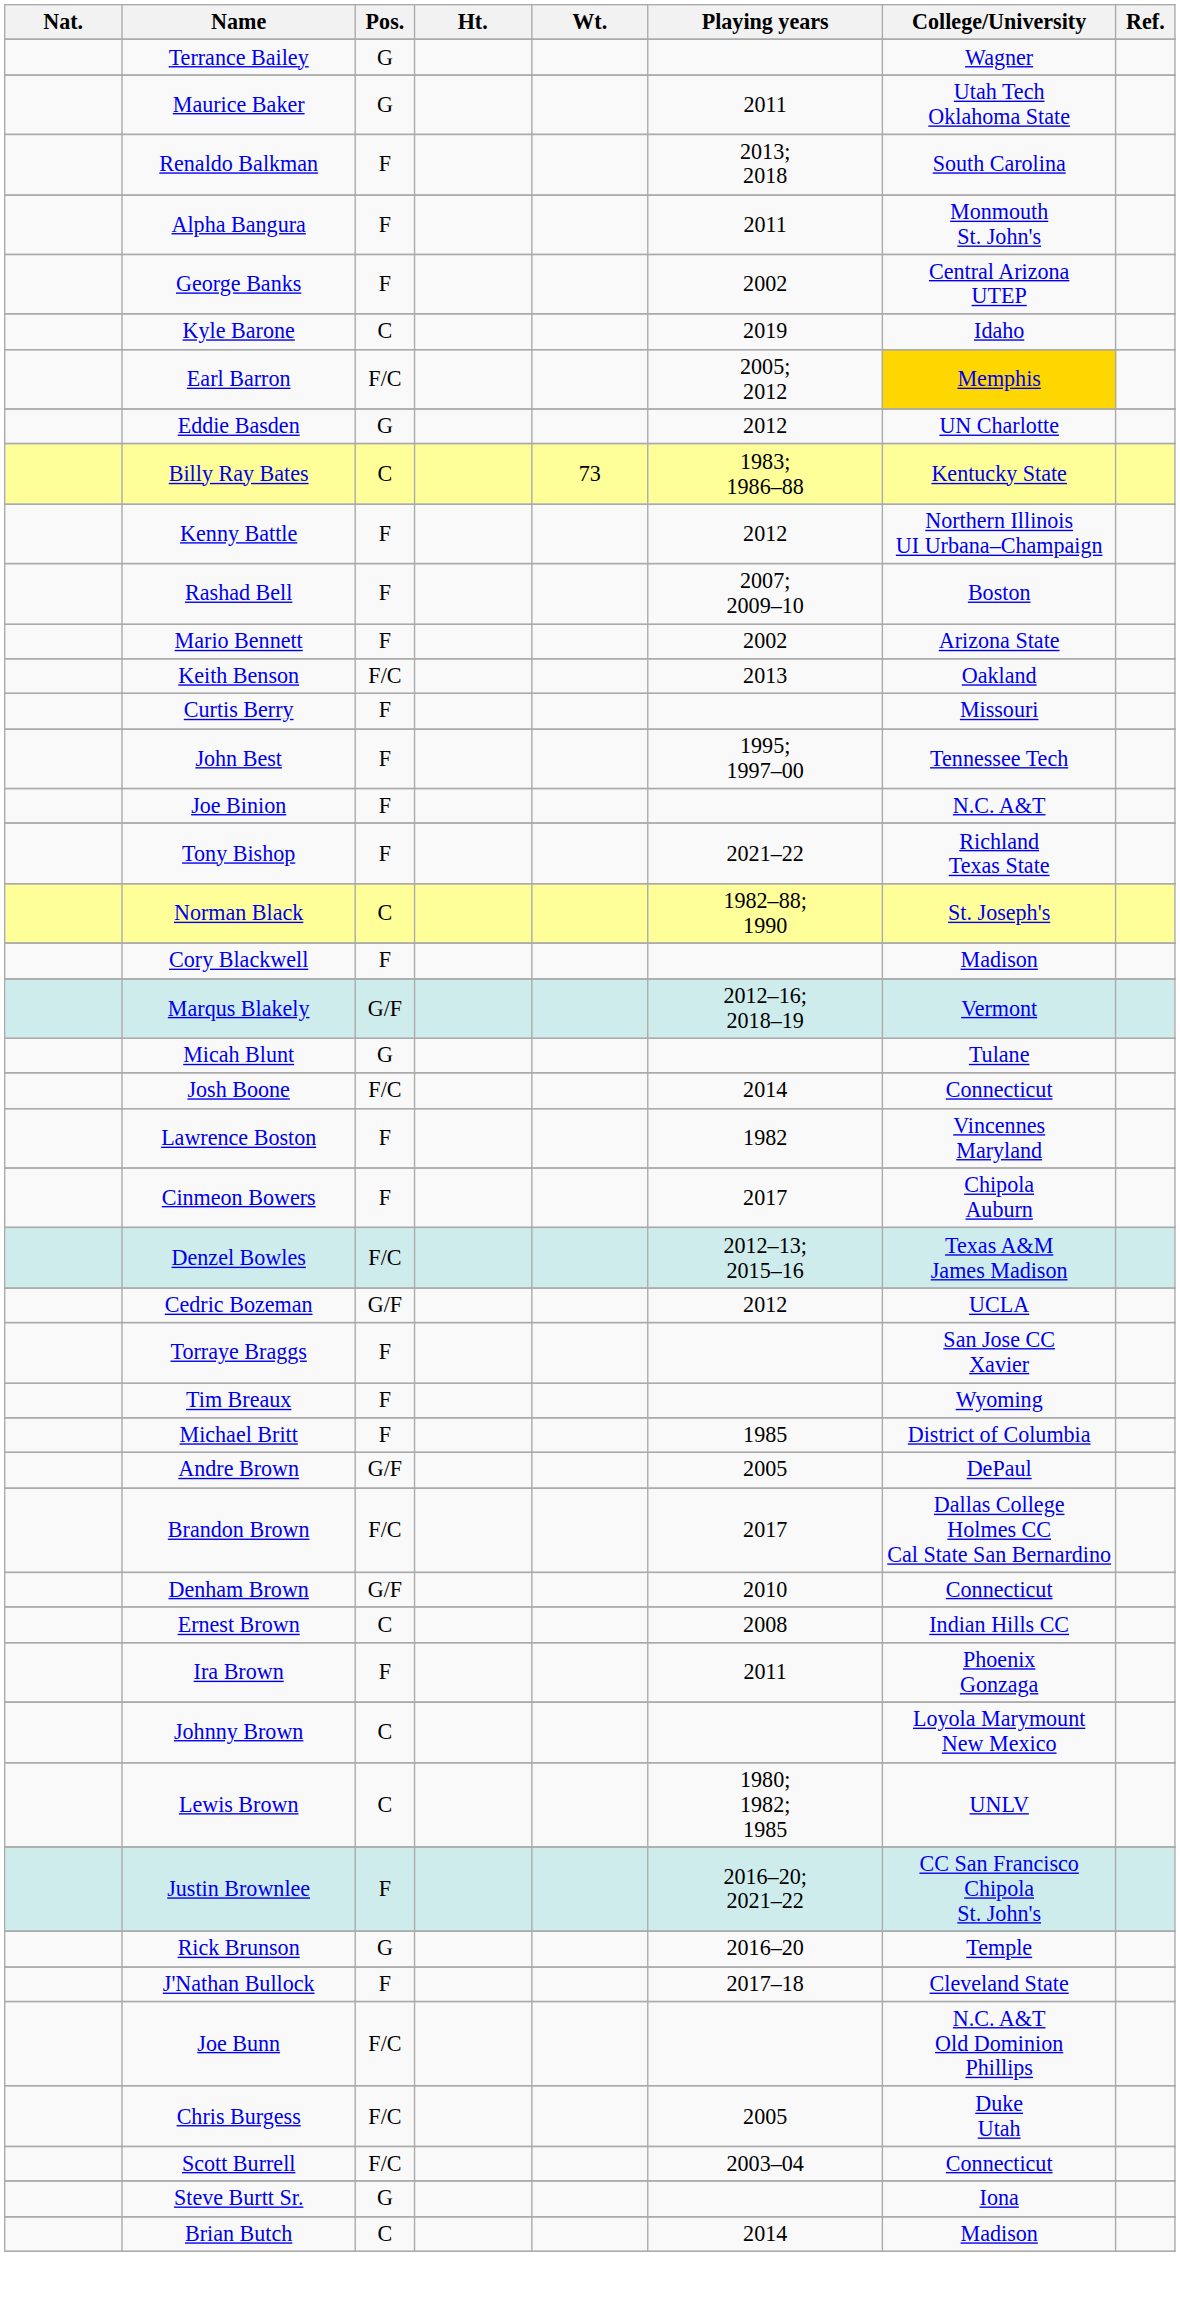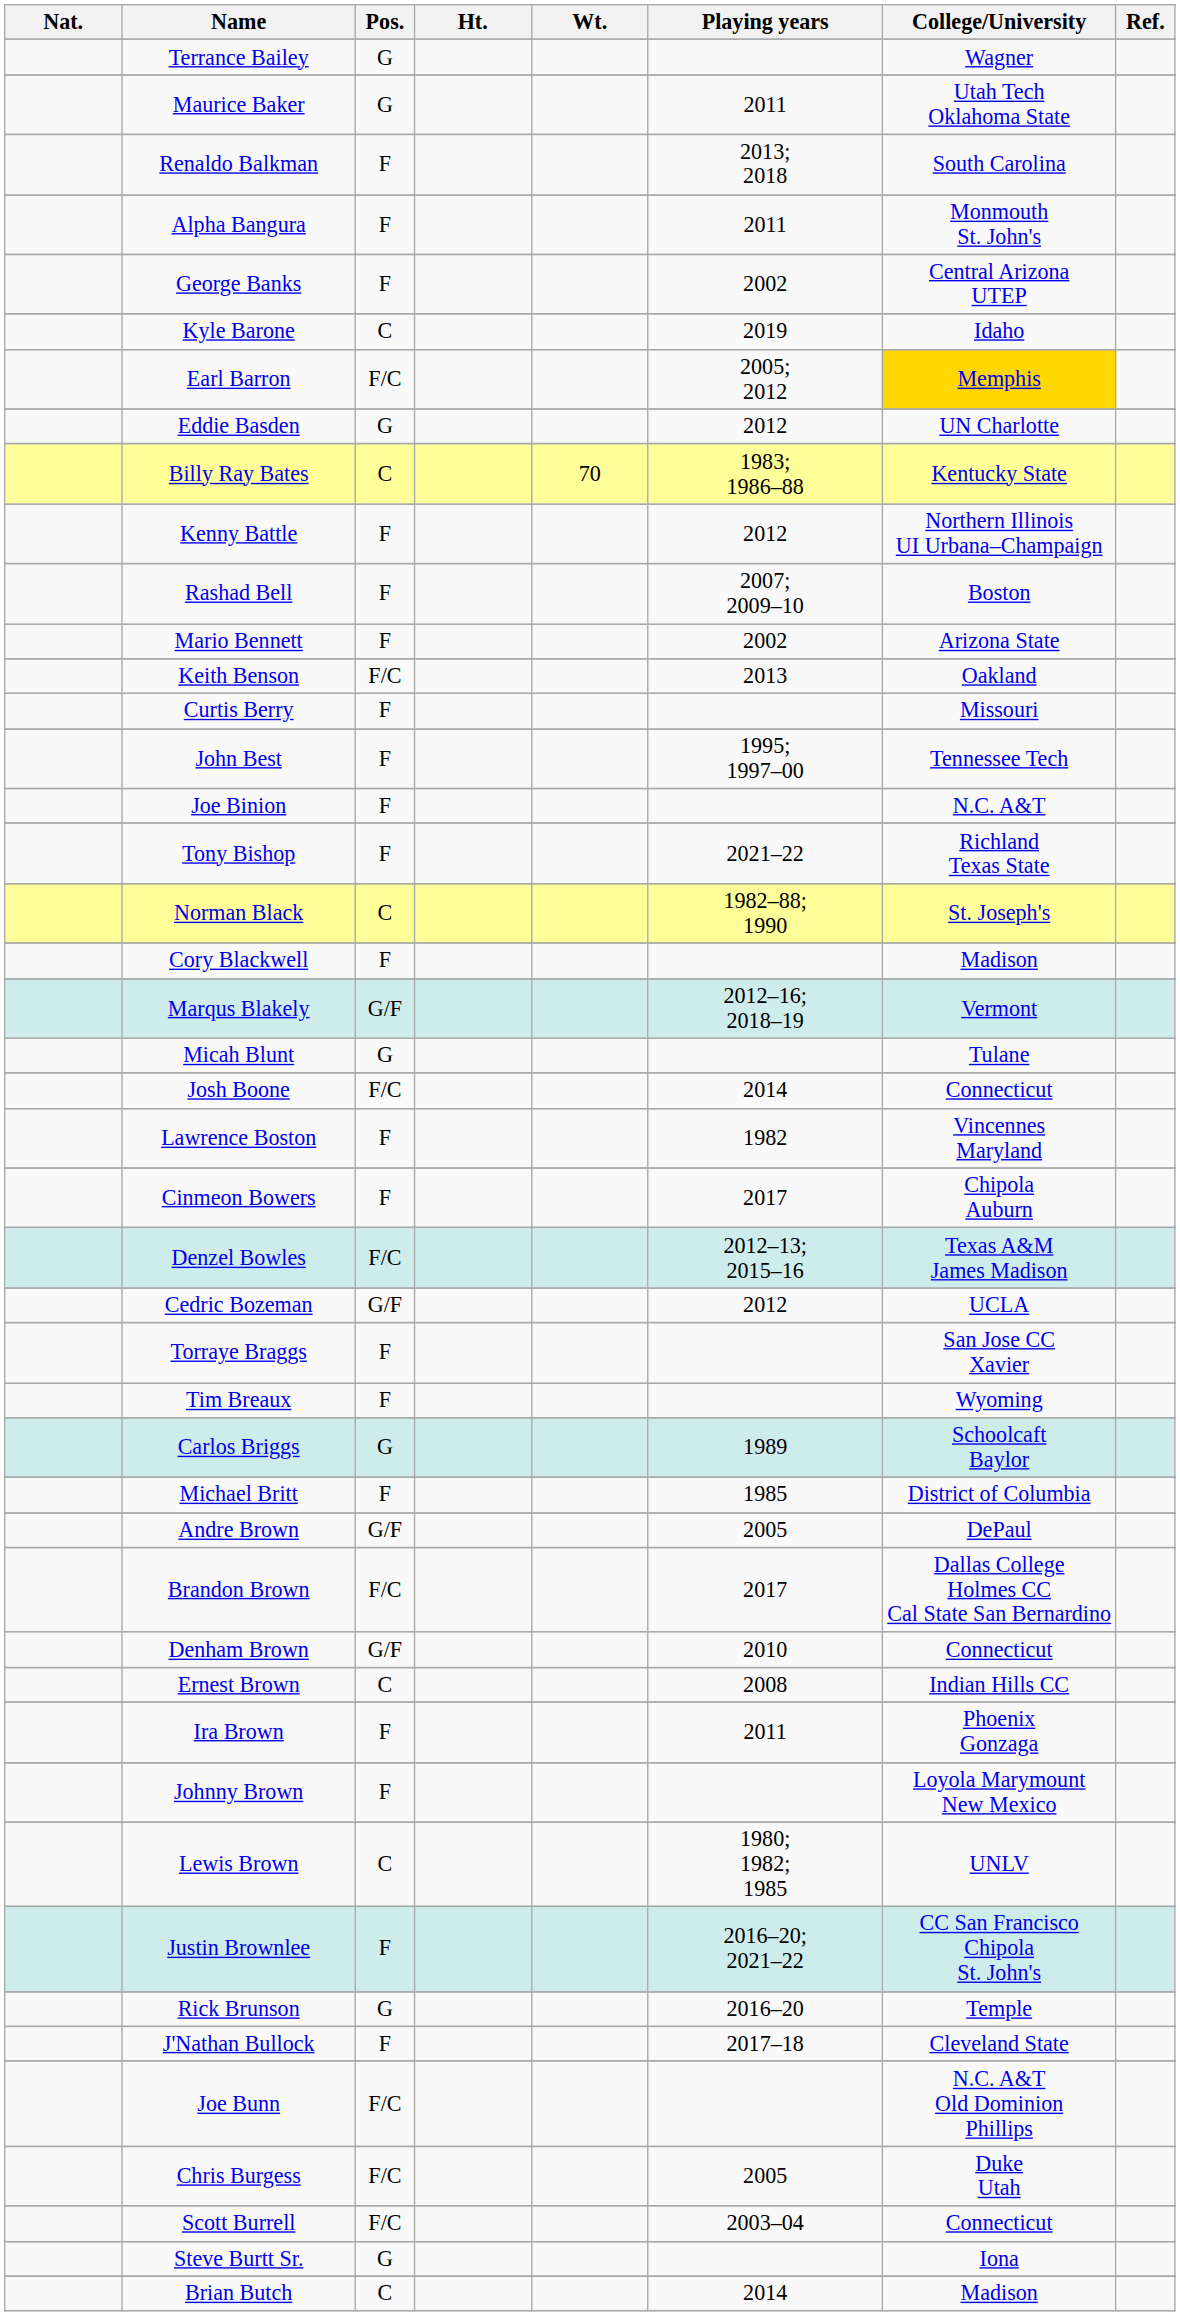 <table class="wikitable" style="text-align:center;">
 <tr>
 <th scope="col" width="10%">Nat.</th>
 <th scope="col" width="20%">Name</th>
 <th scope="col" width="5%">Pos.</th>
 <th scope="col" width="10%">Ht.</th>
 <th scope="col" width="10%">Wt.</th>
 <th scope="col" width="20%">Playing years</th>
 <th scope="col" width="20%">College/University</th>
 <th scope="col" width="5%">Ref.</th>
 </tr>
 <tr>
 </tr>
 <tr>
 <td></td>
 <td><a href='#'>Terrance Bailey</a></td>
 <td>G</td>
 <td></td>
 <td></td>
 <td></td>
 <td><a href='#'>Wagner</a></td>
 <td></td>
 </tr>
 <tr>
 </tr>
 <tr>
 <td></td>
 <td><a href='#'>Maurice Baker</a></td>
 <td>G</td>
 <td></td>
 <td></td>
 <td>2011</td>
 <td><a href='#'>Utah Tech</a><br><a href='#'>Oklahoma State</a></td>
 <td></td>
 </tr>
 <tr>
 </tr>
 <tr>
 <td></td>
 <td><a href='#'>Renaldo Balkman</a></td>
 <td>F</td>
 <td></td>
 <td></td>
 <td>2013;<br>2018</td>
 <td><a href='#'>South Carolina</a></td>
 <td></td>
 </tr>
 <tr>
 </tr>
 <tr>
 <td> </td>
 <td><a href='#'>Alpha Bangura</a></td>
 <td>F</td>
 <td></td>
 <td></td>
 <td>2011</td>
 <td><a href='#'>Monmouth</a><br><a href='#'>St. John's</a></td>
 <td></td>
 </tr>
 <tr>
 </tr>
 <tr>
 <td></td>
 <td><a href='#'>George Banks</a></td>
 <td>F</td>
 <td></td>
 <td></td>
 <td>2002</td>
 <td><a href='#'>Central Arizona</a><br><a href='#'>UTEP</a></td>
 <td></td>
 </tr>
 <tr>
 </tr>
 <tr>
 <td></td>
 <td><a href='#'>Kyle Barone</a></td>
 <td>C</td>
 <td></td>
 <td></td>
 <td>2019</td>
 <td><a href='#'>Idaho</a></td>
 <td></td>
 </tr>
 <tr>
 </tr>
 <tr>
 <td></td>
 <td><a href='#'>Earl Barron</a></td>
 <td>F/C</td>
 <td></td>
 <td></td>
 <td>2005;<br>2012</td>
 <td style="background: gold;"><a href='#'>Memphis</a></td>
 <td></td>
 </tr>
 <tr>
 </tr>
 <tr>
 <td></td>
 <td><a href='#'>Eddie Basden</a></td>
 <td>G</td>
 <td></td>
 <td></td>
 <td>2012</td>
 <td><a href='#'>UN Charlotte</a></td>
 <td></td>
 </tr>
 <tr>
 </tr>
 <tr align="center" bgcolor="#FFFF99" width="20">
 <td></td>
 <td><a href='#'>Billy Ray Bates</a></td>
 <td>C</td>
 <td></td>
-<td>73</td>
+<td>70</td>
 <td>1983;<br>1986–88</td>
 <td><a href='#'>Kentucky State</a></td>
 <td></td>
 </tr>
 <tr>
 </tr>
 <tr>
 <td></td>
 <td><a href='#'>Kenny Battle</a></td>
 <td>F</td>
 <td></td>
 <td></td>
 <td>2012</td>
 <td><a href='#'>Northern Illinois</a><br><a href='#'>UI Urbana–Champaign</a></td>
 <td></td>
 </tr>
 <tr>
 </tr>
 <tr>
 <td></td>
 <td><a href='#'>Rashad Bell</a></td>
 <td>F</td>
 <td></td>
 <td></td>
 <td>2007;<br>2009–10</td>
 <td><a href='#'>Boston</a></td>
 <td></td>
 </tr>
 <tr>
 </tr>
 <tr>
 <td></td>
 <td><a href='#'>Mario Bennett</a></td>
 <td>F</td>
 <td></td>
 <td></td>
 <td>2002</td>
 <td><a href='#'>Arizona State</a></td>
 <td></td>
 </tr>
 <tr>
 </tr>
 <tr>
 <td></td>
 <td><a href='#'>Keith Benson</a></td>
 <td>F/C</td>
 <td></td>
 <td></td>
 <td>2013</td>
 <td><a href='#'>Oakland</a></td>
 <td></td>
 </tr>
 <tr>
 </tr>
 <tr>
 <td></td>
 <td><a href='#'>Curtis Berry</a></td>
 <td>F</td>
 <td></td>
 <td></td>
 <td></td>
 <td><a href='#'>Missouri</a></td>
 <td></td>
 </tr>
 <tr>
 </tr>
 <tr>
 <td></td>
 <td><a href='#'>John Best</a></td>
 <td>F</td>
 <td></td>
 <td></td>
 <td>1995;<br>1997–00</td>
 <td><a href='#'>Tennessee Tech</a></td>
 <td></td>
 </tr>
 <tr>
 </tr>
 <tr>
 <td></td>
 <td><a href='#'>Joe Binion</a></td>
 <td>F</td>
 <td></td>
 <td></td>
 <td></td>
 <td><a href='#'>N.C. A&T</a></td>
 <td></td>
 </tr>
 <tr>
 </tr>
 <tr>
 <td> </td>
 <td><a href='#'>Tony Bishop</a></td>
 <td>F</td>
 <td></td>
 <td></td>
 <td>2021–22</td>
 <td><a href='#'>Richland</a><br><a href='#'>Texas State</a></td>
 <td></td>
 </tr>
 <tr>
 </tr>
 <tr align="center" bgcolor="#FFFF99" width="20">
 <td></td>
 <td><a href='#'>Norman Black</a></td>
 <td>C</td>
 <td></td>
 <td></td>
 <td>1982–88;<br>1990</td>
 <td><a href='#'>St. Joseph's</a></td>
 <td></td>
 </tr>
 <tr>
 </tr>
 <tr>
 <td></td>
 <td><a href='#'>Cory Blackwell</a></td>
 <td>F</td>
 <td></td>
 <td></td>
 <td></td>
 <td><a href='#'>Madison</a></td>
 <td></td>
 </tr>
 <tr>
 </tr>
 <tr align="center" bgcolor="#CFECEC" width="20">
 <td></td>
 <td><a href='#'>Marqus Blakely</a></td>
 <td>G/F</td>
 <td></td>
 <td></td>
 <td>2012–16;<br>2018–19</td>
 <td><a href='#'>Vermont</a></td>
 <td></td>
 </tr>
 <tr>
 </tr>
 <tr>
 <td></td>
 <td><a href='#'>Micah Blunt</a></td>
 <td>G</td>
 <td></td>
 <td></td>
 <td></td>
 <td><a href='#'>Tulane</a></td>
 <td></td>
 </tr>
 <tr>
 </tr>
 <tr>
 <td></td>
 <td><a href='#'>Josh Boone</a></td>
 <td>F/C</td>
 <td></td>
 <td></td>
 <td>2014</td>
 <td><a href='#'>Connecticut</a></td>
 <td></td>
 </tr>
 <tr>
 </tr>
 <tr>
 <td></td>
 <td><a href='#'>Lawrence Boston</a></td>
 <td>F</td>
 <td></td>
 <td></td>
 <td>1982</td>
 <td><a href='#'>Vincennes</a><br><a href='#'>Maryland</a></td>
 <td></td>
 </tr>
 <tr>
 </tr>
 <tr>
 <td></td>
 <td><a href='#'>Cinmeon Bowers</a></td>
 <td>F</td>
 <td></td>
 <td></td>
 <td>2017</td>
 <td><a href='#'>Chipola</a><br><a href='#'>Auburn</a></td>
 <td></td>
 </tr>
 <tr>
 </tr>
 <tr align="center" bgcolor="#CFECEC" width="20">
 <td></td>
 <td><a href='#'>Denzel Bowles</a></td>
 <td>F/C</td>
 <td></td>
 <td></td>
 <td>2012–13;<br>2015–16</td>
 <td><a href='#'>Texas A&M</a><br><a href='#'>James Madison</a></td>
 <td></td>
 </tr>
 <tr>
 </tr>
 <tr>
 <td></td>
 <td><a href='#'>Cedric Bozeman</a></td>
 <td>G/F</td>
 <td></td>
 <td></td>
 <td>2012</td>
 <td><a href='#'>UCLA</a></td>
 <td></td>
 </tr>
 <tr>
 </tr>
 <tr>
 <td></td>
 <td><a href='#'>Torraye Braggs</a></td>
 <td>F</td>
 <td></td>
 <td></td>
 <td></td>
 <td><a href='#'>San Jose CC</a><br><a href='#'>Xavier</a></td>
 <td></td>
 </tr>
 <tr>
 </tr>
 <tr>
 <td></td>
 <td><a href='#'>Tim Breaux</a></td>
 <td>F</td>
 <td></td>
 <td></td>
 <td></td>
 <td><a href='#'>Wyoming</a></td>
 <td></td>
 </tr>
 <tr>
 </tr>
+<tr align="center" bgcolor="#CFECEC" width="20">
+<td></td>
+<td><a href='#'>Carlos Briggs</a></td>
+<td>G</td>
+<td></td>
+<td></td>
+<td>1989</td>
+<td><a href='#'>Schoolcaft</a><br><a href='#'>Baylor</a></td>
+<td></td>
+</tr>
 <tr>
 </tr>
 <tr>
 <td></td>
 <td><a href='#'>Michael Britt</a></td>
 <td>F</td>
 <td></td>
 <td></td>
 <td>1985</td>
 <td><a href='#'>District of Columbia</a></td>
 <td></td>
 </tr>
 <tr>
 </tr>
 <tr>
 <td></td>
 <td><a href='#'>Andre Brown</a></td>
 <td>G/F</td>
 <td></td>
 <td></td>
 <td>2005</td>
 <td><a href='#'>DePaul</a></td>
 <td></td>
 </tr>
 <tr>
 </tr>
 <tr>
 <td></td>
 <td><a href='#'>Brandon Brown</a></td>
 <td>F/C</td>
 <td></td>
 <td></td>
 <td>2017</td>
 <td><a href='#'>Dallas College</a><br><a href='#'>Holmes CC</a><br><a href='#'>Cal State San Bernardino</a></td>
 <td></td>
 </tr>
 <tr>
 </tr>
 <tr>
 <td></td>
 <td><a href='#'>Denham Brown</a></td>
 <td>G/F</td>
 <td></td>
 <td></td>
 <td>2010</td>
 <td><a href='#'>Connecticut</a></td>
 <td></td>
 </tr>
 <tr>
 </tr>
 <tr>
 <td></td>
 <td><a href='#'>Ernest Brown</a></td>
 <td>C</td>
 <td></td>
 <td></td>
 <td>2008</td>
 <td><a href='#'>Indian Hills CC</a></td>
 <td></td>
 </tr>
 <tr>
 </tr>
 <tr>
 <td></td>
 <td><a href='#'>Ira Brown</a></td>
 <td>F</td>
 <td></td>
 <td></td>
 <td>2011</td>
 <td><a href='#'>Phoenix</a><br><a href='#'>Gonzaga</a></td>
 <td></td>
 </tr>
 <tr>
 </tr>
 <tr>
 <td></td>
 <td><a href='#'>Johnny Brown</a></td>
-<td>C</td>
+<td>F</td>
 <td></td>
 <td></td>
 <td></td>
 <td><a href='#'>Loyola Marymount</a><br><a href='#'>New Mexico</a></td>
 <td></td>
 </tr>
 <tr>
 </tr>
 <tr>
 <td></td>
 <td><a href='#'>Lewis Brown</a></td>
 <td>C</td>
 <td></td>
 <td></td>
 <td>1980;<br>1982;<br>1985</td>
 <td><a href='#'>UNLV</a></td>
 <td></td>
 </tr>
 <tr>
 </tr>
 <tr align="center" bgcolor="#CFECEC" width="20">
 <td></td>
 <td><a href='#'>Justin Brownlee</a></td>
 <td>F</td>
 <td></td>
 <td></td>
 <td>2016–20;<br>2021–22</td>
 <td><a href='#'>CC San Francisco</a><br><a href='#'>Chipola</a><br><a href='#'>St. John's</a></td>
 <td></td>
 </tr>
 <tr>
 </tr>
 <tr>
 <td></td>
 <td><a href='#'>Rick Brunson</a></td>
 <td>G</td>
 <td></td>
 <td></td>
 <td>2016–20</td>
 <td><a href='#'>Temple</a></td>
 <td></td>
 </tr>
 <tr>
 </tr>
 <tr>
 <td></td>
 <td><a href='#'>J'Nathan Bullock</a></td>
 <td>F</td>
 <td></td>
 <td></td>
 <td>2017–18</td>
 <td><a href='#'>Cleveland State</a></td>
 <td></td>
 </tr>
 <tr>
 </tr>
 <tr>
 <td></td>
 <td><a href='#'>Joe Bunn</a></td>
 <td>F/C</td>
 <td></td>
 <td></td>
 <td></td>
 <td><a href='#'>N.C. A&T</a><br><a href='#'>Old Dominion</a><br><a href='#'>Phillips</a></td>
 <td></td>
 </tr>
 <tr>
 </tr>
 <tr>
 <td></td>
 <td><a href='#'>Chris Burgess</a></td>
 <td>F/C</td>
 <td></td>
 <td></td>
 <td>2005</td>
 <td><a href='#'>Duke</a><br><a href='#'>Utah</a></td>
 <td></td>
 </tr>
 <tr>
 </tr>
 <tr>
 <td></td>
 <td><a href='#'>Scott Burrell</a></td>
 <td>F/C</td>
 <td></td>
 <td></td>
 <td>2003–04</td>
 <td><a href='#'>Connecticut</a></td>
 <td></td>
 </tr>
 <tr>
 </tr>
 <tr>
 <td></td>
 <td><a href='#'>Steve Burtt Sr.</a></td>
 <td>G</td>
 <td></td>
 <td></td>
 <td></td>
 <td><a href='#'>Iona</a></td>
 <td></td>
 </tr>
 <tr>
 </tr>
 <tr>
 <td></td>
 <td><a href='#'>Brian Butch</a></td>
 <td>C</td>
 <td></td>
 <td></td>
 <td>2014</td>
 <td><a href='#'>Madison</a></td>
 <td></td>
 </tr>
 <tr>
 </tr>
 </table>
